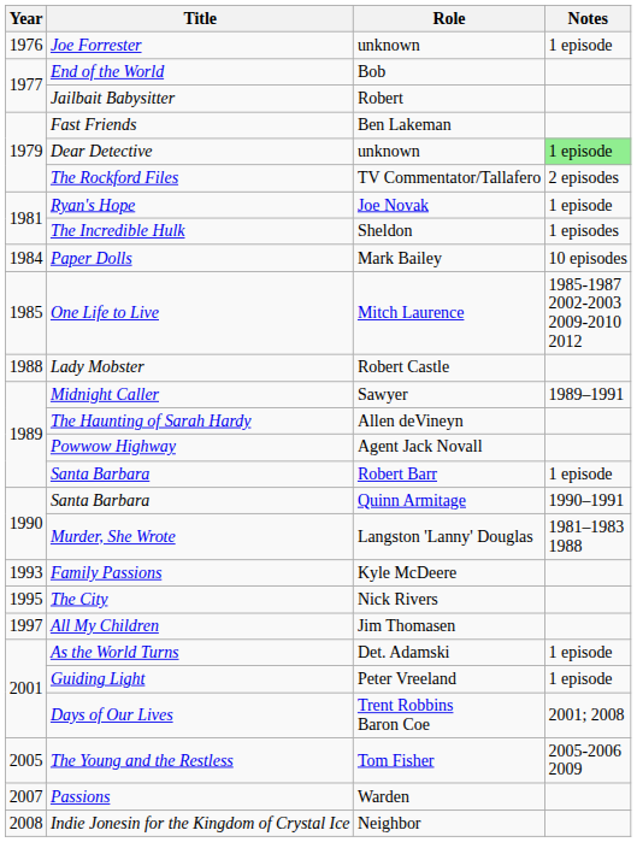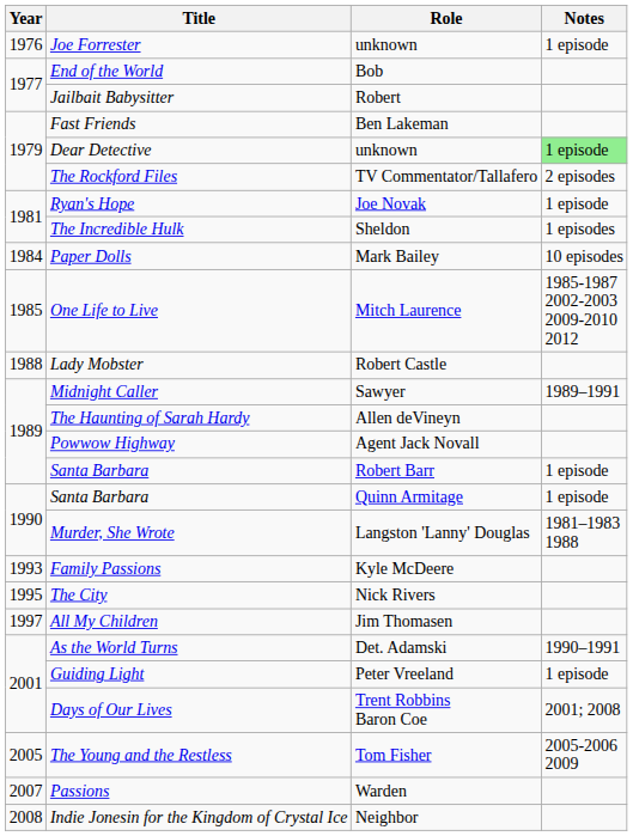 <table class="wikitable">
 <tr>
 <th>Year</th>
 <th>Title</th>
 <th>Role</th>
 <th>Notes</th>
 </tr>
 <tr>
 <td>1976</td>
 <td><em><a href='#'>Joe Forrester</a></em></td>
 <td>unknown</td>
 <td>1 episode</td>
 </tr>
 <tr>
 <td rowspan=2>1977</td>
 <td><em><a href='#'>End of the World</a></em></td>
 <td>Bob</td>
 <td></td>
 </tr>
 <tr>
 <td><em>Jailbait Babysitter</em></td>
 <td>Robert</td>
 <td></td>
 </tr>
 <tr>
 <td rowspan=3>1979</td>
 <td><em>Fast Friends </em></td>
 <td>Ben Lakeman</td>
 <td></td>
 </tr>
 <tr>
 <td><em>Dear Detective</em></td>
 <td>unknown</td>
 <td style="background: lightgreen;">1 episode</td>
 </tr>
 <tr>
 <td><em><a href='#'>The Rockford Files</a></em></td>
 <td>TV Commentator/Tallafero</td>
 <td>2 episodes</td>
 </tr>
 <tr>
 <td rowspan=2>1981</td>
 <td><em><a href='#'>Ryan's Hope</a></em></td>
 <td><a href='#'>Joe Novak</a></td>
 <td>1 episode</td>
 </tr>
 <tr>
 <td><em><a href='#'>The Incredible Hulk</a></em></td>
 <td>Sheldon</td>
 <td>1 episodes</td>
 </tr>
 <tr>
 <td>1984</td>
 <td><em><a href='#'>Paper Dolls</a></em></td>
 <td>Mark Bailey</td>
 <td>10 episodes</td>
 </tr>
 <tr>
 <td>1985</td>
 <td><em><a href='#'>One Life to Live</a></em></td>
 <td><a href='#'>Mitch Laurence</a></td>
 <td>1985-1987<br>2002-2003<br>2009-2010<br>2012</td>
 </tr>
 <tr>
 <td>1988</td>
 <td><em>Lady Mobster</em></td>
 <td>Robert Castle</td>
 <td></td>
 </tr>
 <tr>
 <td rowspan=4>1989</td>
 <td><em><a href='#'>Midnight Caller</a></em></td>
 <td>Sawyer</td>
 <td>1989–1991</td>
 </tr>
 <tr>
 <td><em><a href='#'>The Haunting of Sarah Hardy</a></em></td>
 <td>Allen deVineyn</td>
 <td></td>
 </tr>
 <tr>
 <td><em><a href='#'>Powwow Highway</a></em></td>
 <td>Agent Jack Novall</td>
 <td></td>
 </tr>
 <tr>
 <td><em><a href='#'>Santa Barbara</a></em></td>
 <td><a href='#'>Robert Barr</a></td>
 <td>1 episode</td>
 </tr>
 <tr>
 <td rowspan=2>1990</td>
 <td><em>Santa Barbara</em></td>
 <td><a href='#'>Quinn Armitage</a></td>
-<td>1990–1991</td>
+<td>1 episode</td>
 </tr>
 <tr>
 <td><em><a href='#'>Murder, She Wrote</a></em></td>
 <td>Langston 'Lanny' Douglas</td>
 <td>1981–1983<br>1988</td>
 </tr>
 <tr>
 <td>1993</td>
 <td><em><a href='#'>Family Passions</a></em></td>
 <td>Kyle McDeere</td>
 <td></td>
 </tr>
 <tr>
 <td>1995</td>
 <td><em><a href='#'>The City</a></em></td>
 <td>Nick Rivers</td>
 <td></td>
 </tr>
 <tr>
 <td>1997</td>
 <td><em><a href='#'>All My Children</a></em></td>
 <td>Jim Thomasen</td>
 <td></td>
 </tr>
 <tr>
 <td rowspan=3>2001</td>
 <td><em><a href='#'>As the World Turns</a></em></td>
 <td>Det. Adamski</td>
-<td>1 episode</td>
+<td>1990–1991</td>
 </tr>
 <tr>
 <td><em><a href='#'>Guiding Light</a></em></td>
 <td>Peter Vreeland</td>
 <td>1 episode</td>
 </tr>
 <tr>
 <td><em><a href='#'>Days of Our Lives</a></em></td>
 <td><a href='#'>Trent Robbins</a><br> Baron Coe</td>
 <td>2001; 2008</td>
 </tr>
 <tr>
 <td>2005</td>
 <td><em><a href='#'>The Young and the Restless</a></em></td>
 <td><a href='#'>Tom Fisher</a></td>
 <td>2005-2006<br>2009</td>
 </tr>
 <tr>
 <td>2007</td>
 <td><em><a href='#'>Passions</a></em></td>
 <td>Warden</td>
 <td></td>
 </tr>
 <tr>
 <td>2008</td>
 <td><em>Indie Jonesin for the Kingdom of Crystal Ice</em></td>
 <td>Neighbor</td>
 <td></td>
 </tr>
 </table>
